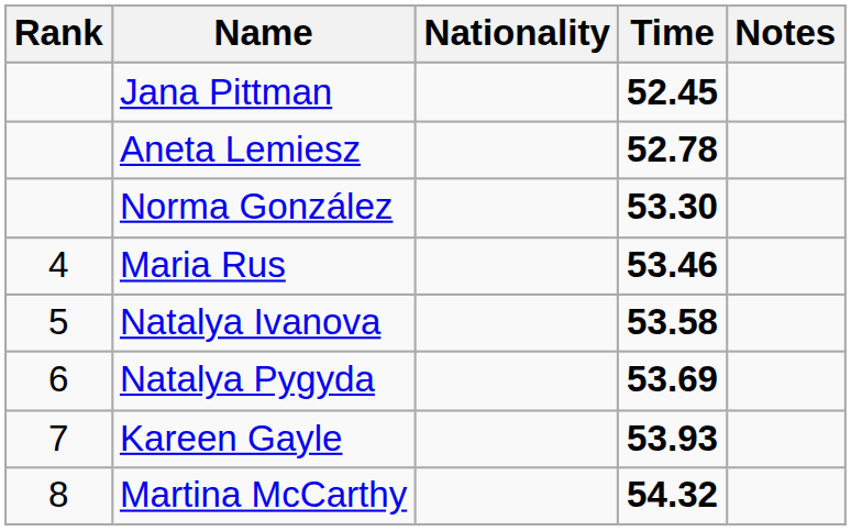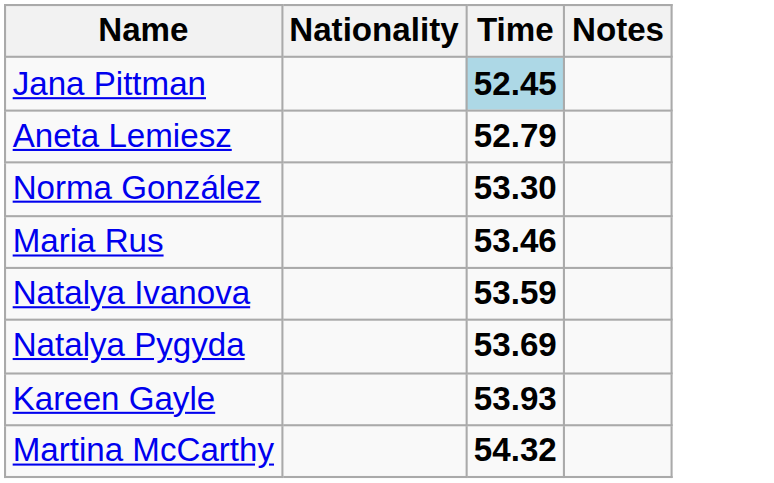 <table class="wikitable sortable" style="text-align:center">
 <tr>
-<th>Rank</th>
 <th>Name</th>
 <th>Nationality</th>
 <th>Time</th>
 <th>Notes</th>
 </tr>
 <tr>
-<td></td>
 <td align=left><a href='#'>Jana Pittman</a></td>
 <td align=left></td>
-<td><strong>52.45</strong></td>
+<td style="background: lightblue;"><strong>52.45</strong></td>
 <td></td>
 </tr>
 <tr>
-<td></td>
 <td align=left><a href='#'>Aneta Lemiesz</a></td>
 <td align=left></td>
-<td><strong>52.78</strong></td>
+<td><strong>52.79</strong></td>
 <td></td>
 </tr>
 <tr>
-<td></td>
 <td align=left><a href='#'>Norma González</a></td>
 <td align=left></td>
 <td><strong>53.30</strong></td>
 <td></td>
 </tr>
 <tr>
-<td>4</td>
 <td align=left><a href='#'>Maria Rus</a></td>
 <td align=left></td>
 <td><strong>53.46</strong></td>
 <td></td>
 </tr>
 <tr>
-<td>5</td>
 <td align=left><a href='#'>Natalya Ivanova</a></td>
 <td align=left></td>
-<td><strong>53.58</strong></td>
+<td><strong>53.59</strong></td>
 <td></td>
 </tr>
 <tr>
-<td>6</td>
 <td align=left><a href='#'>Natalya Pygyda</a></td>
 <td align=left></td>
 <td><strong>53.69</strong></td>
 <td></td>
 </tr>
 <tr>
-<td>7</td>
 <td align=left><a href='#'>Kareen Gayle</a></td>
 <td align=left></td>
 <td><strong>53.93</strong></td>
 <td></td>
 </tr>
 <tr>
-<td>8</td>
 <td align=left><a href='#'>Martina McCarthy</a></td>
 <td align=left></td>
 <td><strong>54.32</strong></td>
 <td></td>
 </tr>
 </table>
